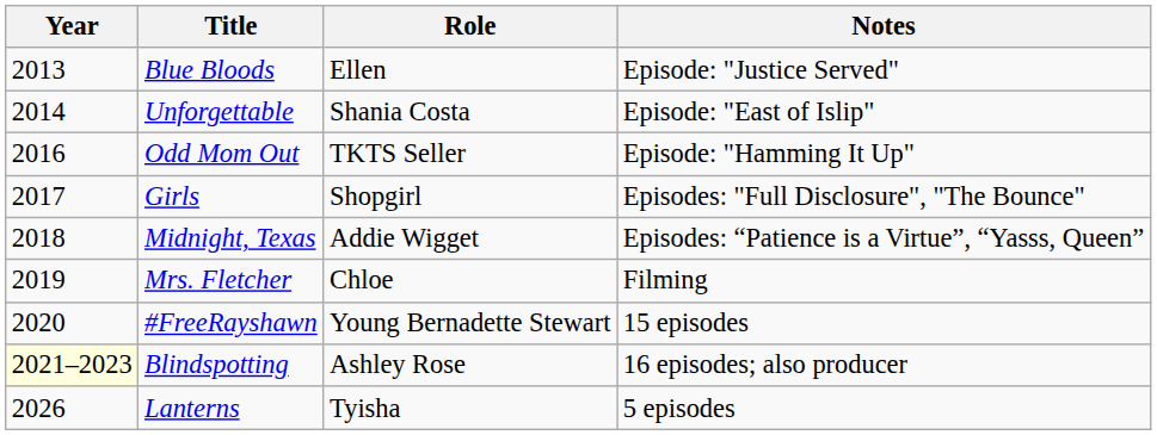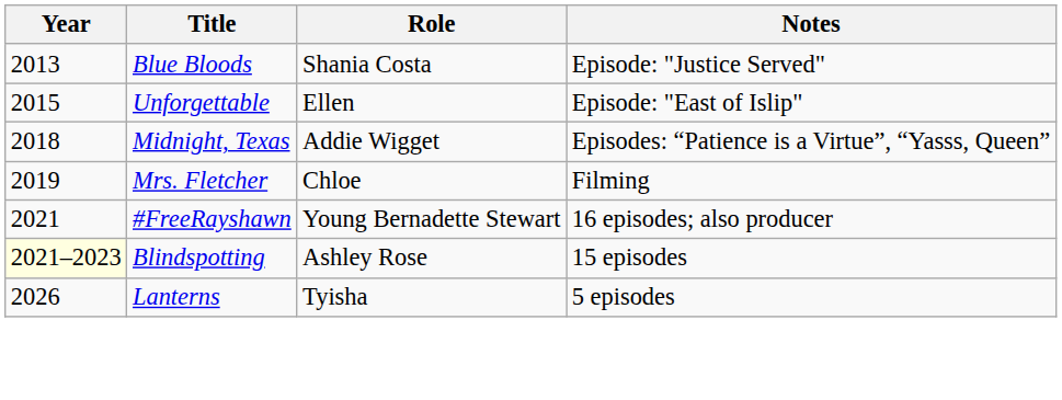 <table class="wikitable">
 <tr>
 <th>Year</th>
 <th>Title</th>
 <th>Role</th>
 <th>Notes</th>
 </tr>
 <tr>
 <td>2013</td>
 <td><a href='#'><em>Blue Bloods</em></a></td>
-<td>Ellen</td>
+<td>Shania Costa</td>
 <td>Episode: "Justice Served"</td>
 </tr>
 <tr>
-<td>2014</td>
+<td>2015</td>
 <td><em><a href='#'>Unforgettable</a></em></td>
-<td>Shania Costa</td>
+<td>Ellen</td>
 <td>Episode: "East of Islip"</td>
-</tr>
-<tr>
-<td>2016</td>
-<td><em><a href='#'>Odd Mom Out</a></em></td>
-<td>TKTS Seller</td>
-<td>Episode: "Hamming It Up"</td>
-</tr>
-<tr>
-<td>2017</td>
-<td><a href='#'><em>Girls</em></a></td>
-<td>Shopgirl</td>
-<td>Episodes: "Full Disclosure", "The Bounce"</td>
 </tr>
 <tr>
 <td>2018</td>
 <td><em><a href='#'>Midnight, Texas</a></em></td>
 <td>Addie Wigget</td>
 <td>Episodes: “Patience is a Virtue”, “Yasss, Queen”</td>
 </tr>
 <tr>
 <td>2019</td>
 <td><em><a href='#'>Mrs. Fletcher</a></em></td>
 <td>Chloe</td>
 <td>Filming</td>
 </tr>
 <tr>
-<td>2020</td>
+<td>2021</td>
 <td><em><a href='#'>#FreeRayshawn</a></em></td>
 <td>Young Bernadette Stewart</td>
-<td>15 episodes</td>
+<td>16 episodes; also producer</td>
 </tr>
 <tr>
 <td style="background: lightyellow;">2021–2023</td>
 <td><em><a href='#'>Blindspotting</a></em></td>
 <td>Ashley Rose</td>
-<td>16 episodes; also producer</td>
+<td>15 episodes</td>
 </tr>
 <tr>
 <td>2026</td>
 <td><em><a href='#'>Lanterns</a></em></td>
 <td>Tyisha</td>
 <td>5 episodes</td>
 </tr>
 </table>
